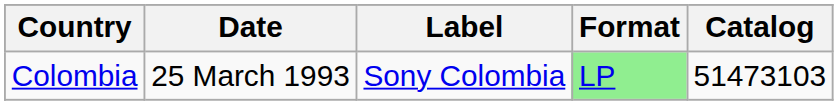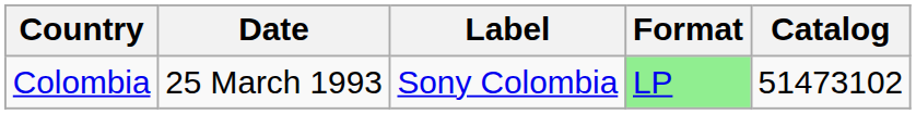 <table class="wikitable">
 <tr>
 <th>Country</th>
 <th>Date</th>
 <th>Label</th>
 <th>Format</th>
 <th>Catalog</th>
 </tr>
 <tr>
 <td><a href='#'>Colombia</a></td>
 <td>25 March 1993</td>
 <td><a href='#'>Sony Colombia</a></td>
 <td style="background: lightgreen;"><a href='#'>LP</a></td>
-<td>51473103</td>
+<td>51473102</td>
 </tr>
 </table>
